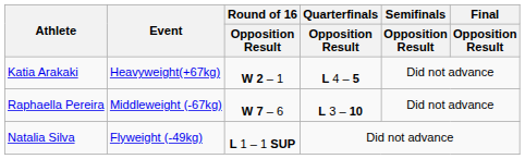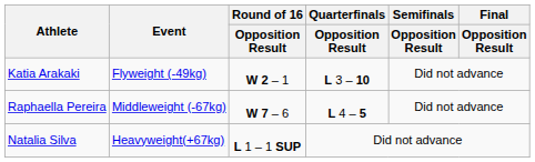 <table class="wikitable" style="font-size:90%">
 <tr>
 <th rowspan=2>Athlete</th>
 <th rowspan=2>Event</th>
 <th>Round of 16</th>
 <th>Quarterfinals</th>
 <th>Semifinals</th>
 <th>Final</th>
 </tr>
 <tr>
 <th>Opposition<br>Result</th>
 <th>Opposition<br>Result</th>
 <th>Opposition<br>Result</th>
 <th>Opposition<br>Result</th>
 </tr>
 <tr>
 <td><a href='#'>Katia Arakaki</a></td>
-<td><a href='#'>Heavyweight(+67kg)</a></td>
+<td><a href='#'>Flyweight (-49kg)</a></td>
 <td align=center><br><strong>W</strong> <strong>2</strong> – 1</td>
-<td align=center> <br><strong>L</strong> 4 – <strong>5</strong></td>
+<td align=center> <br><strong>L</strong> 3 – <strong>10</strong></td>
 <td align="center" colspan="7">Did not advance</td>
 </tr>
 <tr>
 <td><a href='#'>Raphaella Pereira</a></td>
 <td><a href='#'>Middleweight (-67kg)</a></td>
 <td align=center><br><strong>W</strong> <strong>7</strong> – 6</td>
-<td align=center> <br><strong>L</strong> 3 – <strong>10</strong></td>
+<td align=center> <br><strong>L</strong> 4 – <strong>5</strong></td>
 <td align="center" colspan="7">Did not advance</td>
 </tr>
 <tr>
 <td><a href='#'>Natalia Silva</a></td>
-<td><a href='#'>Flyweight (-49kg)</a></td>
+<td><a href='#'>Heavyweight(+67kg)</a></td>
 <td align=center> <br><strong>L</strong> 1 – 1 <strong>SUP</strong></td>
 <td align="center" colspan="7">Did not advance</td>
 </tr>
 </table>
